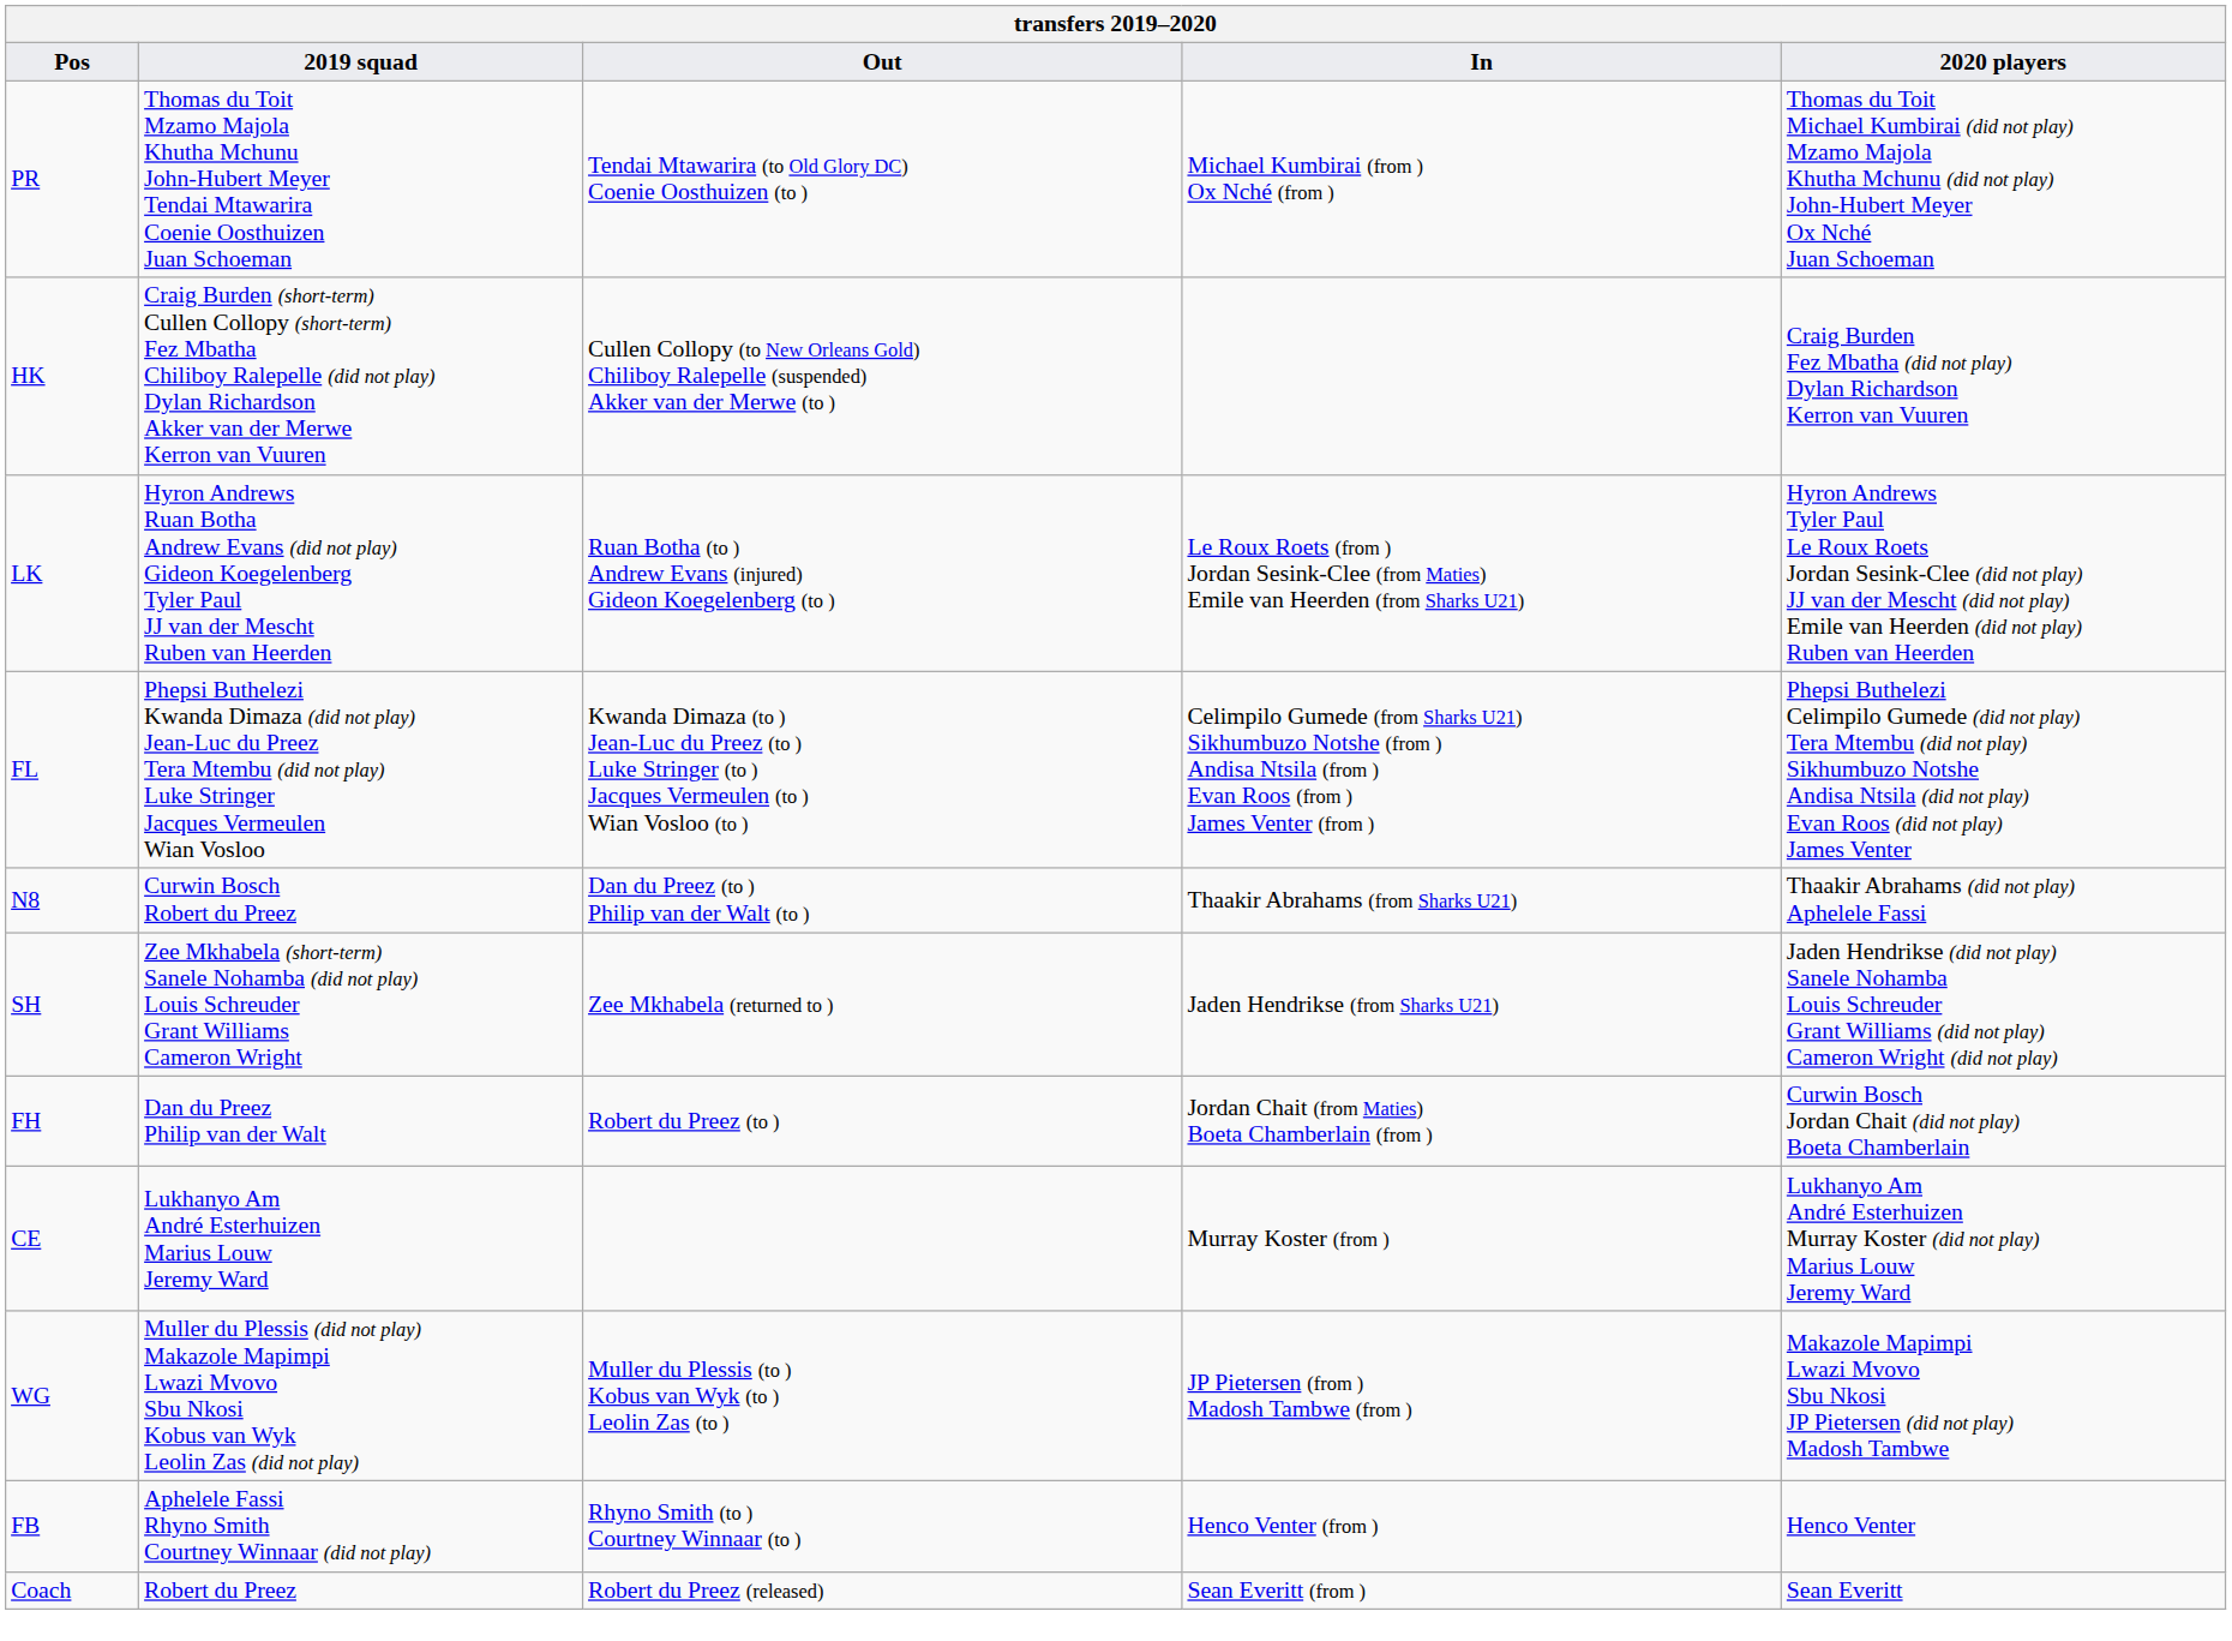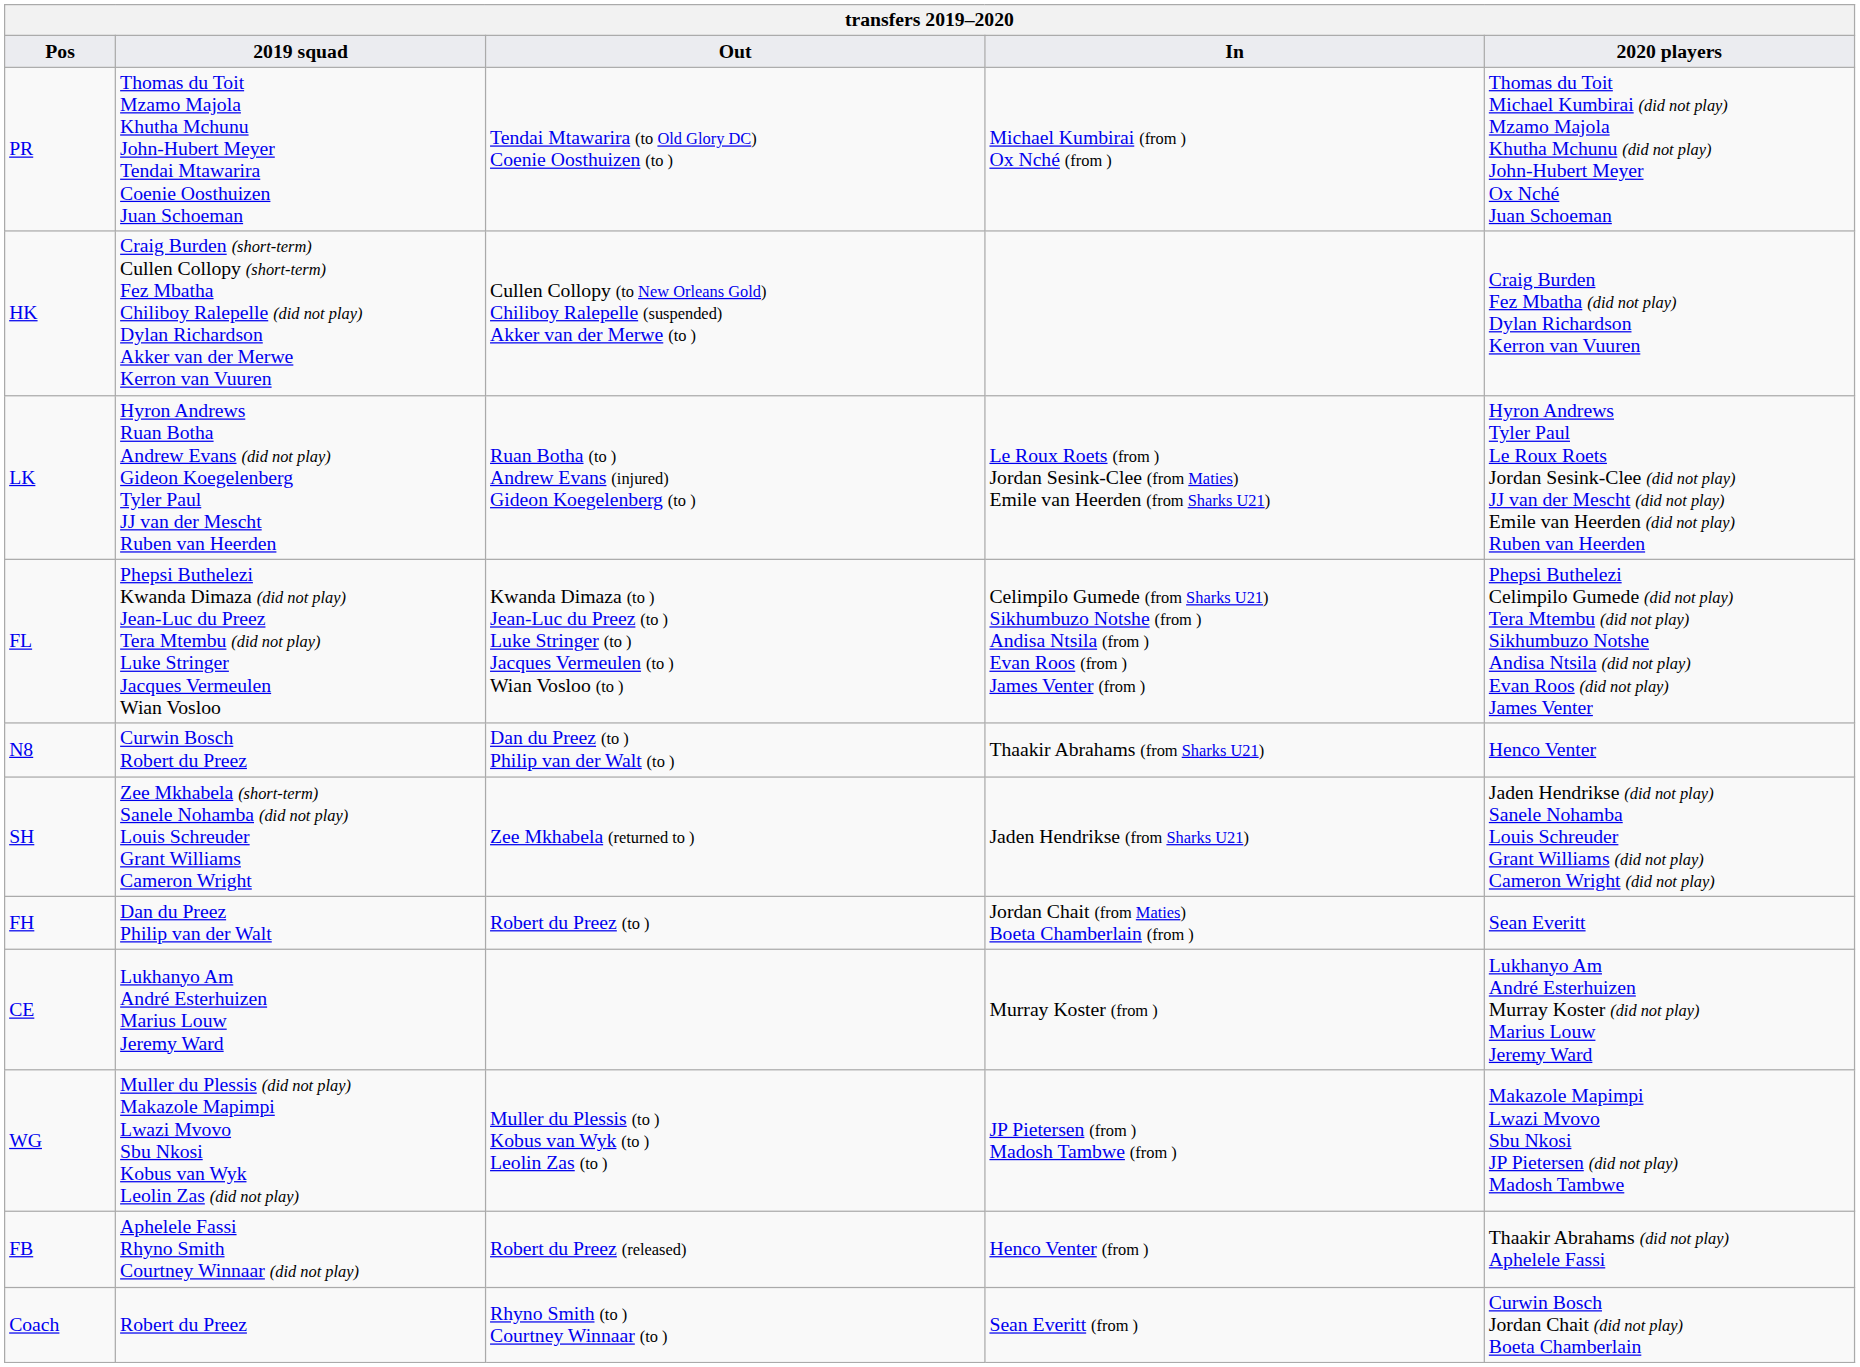 <table class="wikitable" style="text-align: left; width:95%">
 <tr>
 <th colspan="100%"> transfers 2019–2020</th>
 </tr>
 <tr>
 <th style="background:#ebecf0; width:6%;">Pos</th>
 <th style="background:#ebecf0; width:20%;">2019 squad</th>
 <th style="background:#ebecf0; width:27%;">Out</th>
 <th style="background:#ebecf0; width:27%;">In</th>
 <th style="background:#ebecf0; width:20%;">2020 players</th>
 </tr>
 <tr>
 <td><a href='#'>PR</a></td>
 <td> <a href='#'>Thomas du Toit</a> <br> <a href='#'>Mzamo Majola</a> <br> <a href='#'>Khutha Mchunu</a> <br> <a href='#'>John-Hubert Meyer</a> <br> <a href='#'>Tendai Mtawarira</a> <br> <a href='#'>Coenie Oosthuizen</a> <br> <a href='#'>Juan Schoeman</a></td>
 <td>  <a href='#'>Tendai Mtawarira</a> <small>(to  <a href='#'>Old Glory DC</a>)</small> <br>  <a href='#'>Coenie Oosthuizen</a> <small>(to )</small></td>
 <td>  <a href='#'>Michael Kumbirai</a> <small>(from )</small> <br>  <a href='#'>Ox Nché</a> <small>(from )</small></td>
 <td> <a href='#'>Thomas du Toit</a> <br> <a href='#'>Michael Kumbirai</a> <small><em>(did not play)</em></small> <br> <a href='#'>Mzamo Majola</a> <br> <a href='#'>Khutha Mchunu</a> <small><em>(did not play)</em></small> <br> <a href='#'>John-Hubert Meyer</a> <br> <a href='#'>Ox Nché</a> <br> <a href='#'>Juan Schoeman</a></td>
 </tr>
 <tr>
 <td><a href='#'>HK</a></td>
 <td> <a href='#'>Craig Burden</a> <small><em>(short-term)</em></small> <br> Cullen Collopy <small><em>(short-term)</em></small> <br> <a href='#'>Fez Mbatha</a> <br> <a href='#'>Chiliboy Ralepelle</a> <small><em>(did not play)</em></small> <br> <a href='#'>Dylan Richardson</a> <br> <a href='#'>Akker van der Merwe</a> <br> <a href='#'>Kerron van Vuuren</a></td>
 <td>  Cullen Collopy <small>(to  <a href='#'>New Orleans Gold</a>)</small> <br>  <a href='#'>Chiliboy Ralepelle</a> <small>(suspended)</small> <br>  <a href='#'>Akker van der Merwe</a> <small>(to )</small></td>
 <td></td>
 <td> <a href='#'>Craig Burden</a> <br> <a href='#'>Fez Mbatha</a> <small><em>(did not play)</em></small> <br> <a href='#'>Dylan Richardson</a> <br> <a href='#'>Kerron van Vuuren</a></td>
 </tr>
 <tr>
 <td><a href='#'>LK</a></td>
 <td> <a href='#'>Hyron Andrews</a> <br> <a href='#'>Ruan Botha</a> <br> <a href='#'>Andrew Evans</a> <small><em>(did not play)</em></small> <br> <a href='#'>Gideon Koegelenberg</a> <br> <a href='#'>Tyler Paul</a> <br> <a href='#'>JJ van der Mescht</a> <br> <a href='#'>Ruben van Heerden</a></td>
 <td>  <a href='#'>Ruan Botha</a> <small>(to )</small> <br>  <a href='#'>Andrew Evans</a> <small>(injured)</small> <br>  <a href='#'>Gideon Koegelenberg</a> <small>(to )</small></td>
 <td>  <a href='#'>Le Roux Roets</a> <small>(from )</small> <br>  Jordan Sesink-Clee <small>(from <a href='#'>Maties</a>)</small> <br>  Emile van Heerden <small>(from <a href='#'>Sharks U21</a>)</small></td>
 <td> <a href='#'>Hyron Andrews</a> <br> <a href='#'>Tyler Paul</a> <br> <a href='#'>Le Roux Roets</a> <br> Jordan Sesink-Clee <small><em>(did not play)</em></small> <br> <a href='#'>JJ van der Mescht</a> <small><em>(did not play)</em></small> <br> Emile van Heerden <small><em>(did not play)</em></small> <br> <a href='#'>Ruben van Heerden</a></td>
 </tr>
 <tr>
 <td><a href='#'>FL</a></td>
 <td> <a href='#'>Phepsi Buthelezi</a> <br> Kwanda Dimaza <small><em>(did not play)</em></small> <br> <a href='#'>Jean-Luc du Preez</a> <br> <a href='#'>Tera Mtembu</a> <small><em>(did not play)</em></small> <br> <a href='#'>Luke Stringer</a> <br> <a href='#'>Jacques Vermeulen</a> <br> Wian Vosloo</td>
 <td>  Kwanda Dimaza <small>(to )</small> <br>  <a href='#'>Jean-Luc du Preez</a> <small>(to )</small> <br>  <a href='#'>Luke Stringer</a> <small>(to )</small> <br>  <a href='#'>Jacques Vermeulen</a> <small>(to )</small> <br>  Wian Vosloo <small>(to )</small></td>
 <td>  Celimpilo Gumede <small>(from <a href='#'>Sharks U21</a>)</small> <br>  <a href='#'>Sikhumbuzo Notshe</a> <small>(from )</small> <br>  <a href='#'>Andisa Ntsila</a> <small>(from )</small> <br>  <a href='#'>Evan Roos</a> <small>(from )</small> <br>  <a href='#'>James Venter</a> <small>(from )</small></td>
 <td> <a href='#'>Phepsi Buthelezi</a> <br> Celimpilo Gumede <small><em>(did not play)</em></small> <br> <a href='#'>Tera Mtembu</a> <small><em>(did not play)</em></small> <br> <a href='#'>Sikhumbuzo Notshe</a> <br> <a href='#'>Andisa Ntsila</a> <small><em>(did not play)</em></small> <br> <a href='#'>Evan Roos</a> <small><em>(did not play)</em></small> <br> <a href='#'>James Venter</a></td>
 </tr>
 <tr>
 <td><a href='#'>N8</a></td>
 <td> <a href='#'>Curwin Bosch</a> <br> <a href='#'>Robert du Preez</a></td>
 <td>  <a href='#'>Dan du Preez</a> <small>(to )</small> <br>  <a href='#'>Philip van der Walt</a> <small>(to )</small></td>
 <td>  Thaakir Abrahams <small>(from <a href='#'>Sharks U21</a>)</small></td>
-<td> Thaakir Abrahams <small><em>(did not play)</em></small> <br> <a href='#'>Aphelele Fassi</a></td>
+<td> <a href='#'>Henco Venter</a></td>
 </tr>
 <tr>
 <td><a href='#'>SH</a></td>
 <td> <a href='#'>Zee Mkhabela</a> <small><em>(short-term)</em></small> <br> <a href='#'>Sanele Nohamba</a> <small><em>(did not play)</em></small> <br> <a href='#'>Louis Schreuder</a> <br> <a href='#'>Grant Williams</a> <br> <a href='#'>Cameron Wright</a></td>
 <td>  <a href='#'>Zee Mkhabela</a> <small>(returned to )</small></td>
 <td>  Jaden Hendrikse <small>(from <a href='#'>Sharks U21</a>)</small></td>
 <td> Jaden Hendrikse <small><em>(did not play)</em></small> <br> <a href='#'>Sanele Nohamba</a> <br> <a href='#'>Louis Schreuder</a> <br> <a href='#'>Grant Williams</a> <small><em>(did not play)</em></small> <br> <a href='#'>Cameron Wright</a> <small><em>(did not play)</em></small></td>
 </tr>
 <tr>
 <td><a href='#'>FH</a></td>
 <td> <a href='#'>Dan du Preez</a> <br> <a href='#'>Philip van der Walt</a></td>
 <td>  <a href='#'>Robert du Preez</a> <small>(to )</small></td>
 <td>  Jordan Chait <small>(from <a href='#'>Maties</a>)</small> <br>  <a href='#'>Boeta Chamberlain</a> <small>(from )</small></td>
-<td> <a href='#'>Curwin Bosch</a> <br> Jordan Chait <small><em>(did not play)</em></small> <br> <a href='#'>Boeta Chamberlain</a></td>
+<td> <a href='#'>Sean Everitt</a></td>
 </tr>
 <tr>
 <td><a href='#'>CE</a></td>
 <td> <a href='#'>Lukhanyo Am</a> <br> <a href='#'>André Esterhuizen</a> <br> <a href='#'>Marius Louw</a> <br> <a href='#'>Jeremy Ward</a></td>
 <td></td>
 <td>  Murray Koster <small>(from )</small></td>
 <td> <a href='#'>Lukhanyo Am</a> <br> <a href='#'>André Esterhuizen</a> <br> Murray Koster <small><em>(did not play)</em></small> <br> <a href='#'>Marius Louw</a> <br> <a href='#'>Jeremy Ward</a></td>
 </tr>
 <tr>
 <td><a href='#'>WG</a></td>
 <td> <a href='#'>Muller du Plessis</a> <small><em>(did not play)</em></small> <br> <a href='#'>Makazole Mapimpi</a> <br> <a href='#'>Lwazi Mvovo</a> <br> <a href='#'>Sbu Nkosi</a> <br> <a href='#'>Kobus van Wyk</a> <br> <a href='#'>Leolin Zas</a> <small><em>(did not play)</em></small></td>
 <td>  <a href='#'>Muller du Plessis</a> <small>(to )</small> <br>  <a href='#'>Kobus van Wyk</a> <small>(to )</small> <br>  <a href='#'>Leolin Zas</a> <small>(to )</small></td>
 <td>  <a href='#'>JP Pietersen</a> <small>(from )</small> <br>  <a href='#'>Madosh Tambwe</a> <small>(from )</small></td>
 <td> <a href='#'>Makazole Mapimpi</a> <br> <a href='#'>Lwazi Mvovo</a> <br> <a href='#'>Sbu Nkosi</a> <br> <a href='#'>JP Pietersen</a> <small><em>(did not play)</em></small> <br> <a href='#'>Madosh Tambwe</a></td>
 </tr>
 <tr>
 <td><a href='#'>FB</a></td>
 <td> <a href='#'>Aphelele Fassi</a> <br> <a href='#'>Rhyno Smith</a> <br> <a href='#'>Courtney Winnaar</a> <small><em>(did not play)</em></small></td>
-<td>  <a href='#'>Rhyno Smith</a> <small>(to )</small> <br>  <a href='#'>Courtney Winnaar</a> <small>(to )</small></td>
+<td>  <a href='#'>Robert du Preez</a> <small>(released)</small></td>
 <td>  <a href='#'>Henco Venter</a> <small>(from )</small></td>
-<td> <a href='#'>Henco Venter</a></td>
+<td> Thaakir Abrahams <small><em>(did not play)</em></small> <br> <a href='#'>Aphelele Fassi</a></td>
 </tr>
 <tr>
 <td><a href='#'>Coach</a></td>
 <td> <a href='#'>Robert du Preez</a></td>
-<td>  <a href='#'>Robert du Preez</a> <small>(released)</small></td>
+<td>  <a href='#'>Rhyno Smith</a> <small>(to )</small> <br>  <a href='#'>Courtney Winnaar</a> <small>(to )</small></td>
 <td>  <a href='#'>Sean Everitt</a> <small>(from )</small></td>
-<td> <a href='#'>Sean Everitt</a></td>
+<td> <a href='#'>Curwin Bosch</a> <br> Jordan Chait <small><em>(did not play)</em></small> <br> <a href='#'>Boeta Chamberlain</a></td>
 </tr>
 </table>
